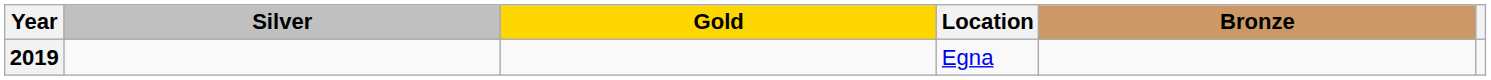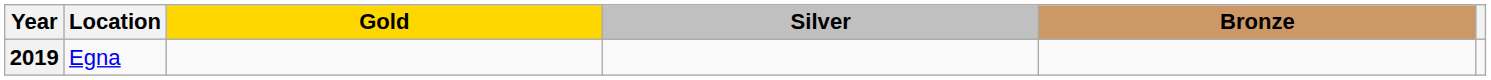 <table class="wikitable unsortable" style="text-align:left; width:85%">
 <tr>
 <th scope="col" style="text-align:center">Year</th>
+<th scope="col" style="text-align:center">Location</th>
+<td scope="col" style="text-align:center; width:30%; background:gold"><strong>Gold</strong></td>
 <td scope="col" style="text-align:center; width:30%; background:silver"><strong>Silver</strong></td>
-<td scope="col" style="text-align:center; width:30%; background:gold"><strong>Gold</strong></td>
-<th scope="col" style="text-align:center">Location</th>
 <td scope="col" style="text-align:center; width:30%; background:#c96"><strong>Bronze</strong></td>
 <th scope="col" style="text-align:center"></th>
 </tr>
 <tr>
 <th scope="row" style="text-align:left">2019</th>
+<td><a href='#'>Egna</a></td>
 <td></td>
 <td></td>
-<td><a href='#'>Egna</a></td>
 <td></td>
 <td></td>
 </tr>
 </table>
